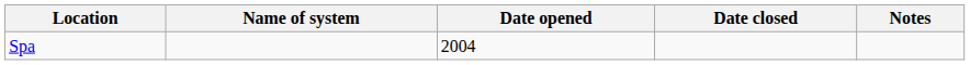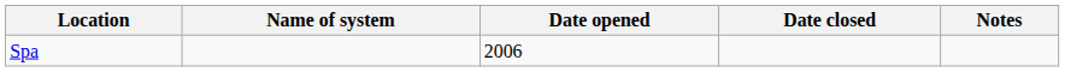 <table class="wikitable" width=100%>
 <tr>
 <th>Location</th>
 <th>Name of system</th>
 <th>Date opened</th>
 <th>Date closed</th>
 <th>Notes</th>
 </tr>
 <tr>
 <td><a href='#'>Spa</a></td>
 <td></td>
-<td>2004</td>
+<td>2006</td>
 <td></td>
 <td></td>
 </tr>
 </table>
